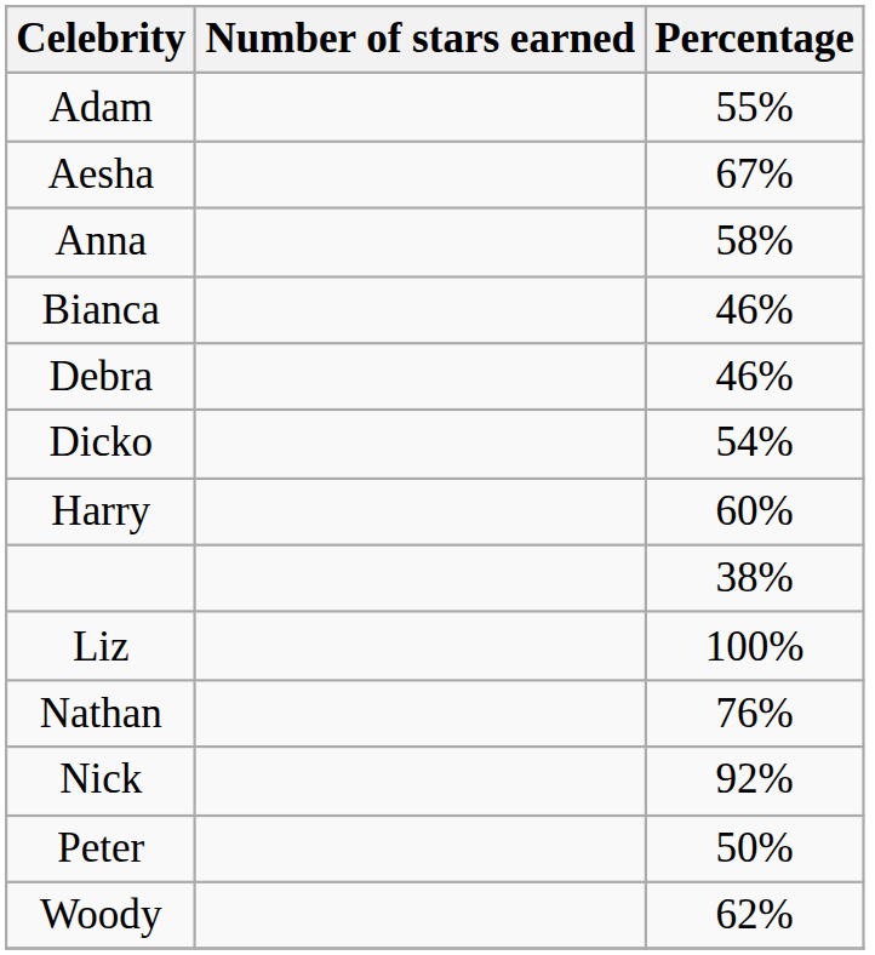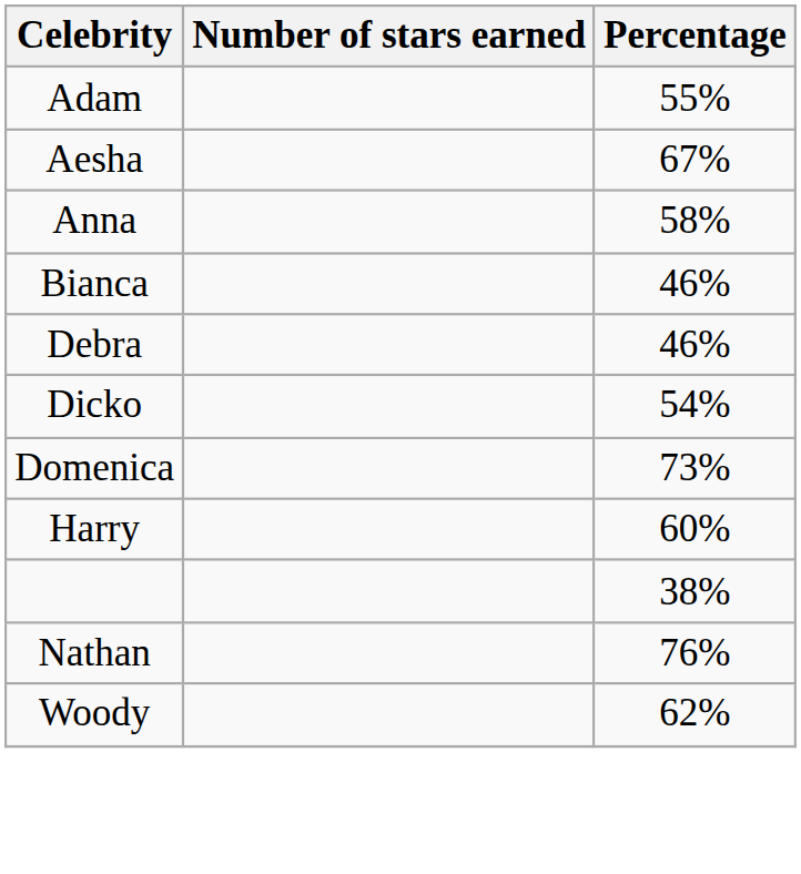 <table class=wikitable style="text-align:center">
 <tr>
 <th>Celebrity</th>
 <th>Number of stars earned</th>
 <th>Percentage</th>
 </tr>
 <tr>
 <td>Adam</td>
 <td></td>
 <td>55%</td>
 </tr>
 <tr>
 <td>Aesha</td>
 <td></td>
 <td>67%</td>
 </tr>
 <tr>
 <td>Anna</td>
 <td></td>
 <td>58%</td>
 </tr>
 <tr>
 <td>Bianca</td>
 <td></td>
 <td>46%</td>
 </tr>
 <tr>
 <td>Debra</td>
 <td></td>
 <td>46%</td>
 </tr>
 <tr>
 <td>Dicko</td>
 <td></td>
 <td>54%</td>
 </tr>
 <tr>
+<td>Domenica</td>
+<td></td>
+<td>73%</td>
+</tr>
+<tr>
 <td>Harry</td>
 <td></td>
 <td>60%</td>
 </tr>
 <tr>
 <td></td>
 <td></td>
 <td>38%</td>
 </tr>
 <tr>
-<td>Liz</td>
-<td></td>
-<td>100%</td>
-</tr>
-<tr>
 <td>Nathan</td>
 <td></td>
 <td>76%</td>
-</tr>
-<tr>
-<td>Nick</td>
-<td></td>
-<td>92%</td>
-</tr>
-<tr>
-<td>Peter</td>
-<td></td>
-<td>50%</td>
 </tr>
 <tr>
 <td>Woody</td>
 <td></td>
 <td>62%</td>
 </tr>
 <tr>
 </tr>
 </table>
